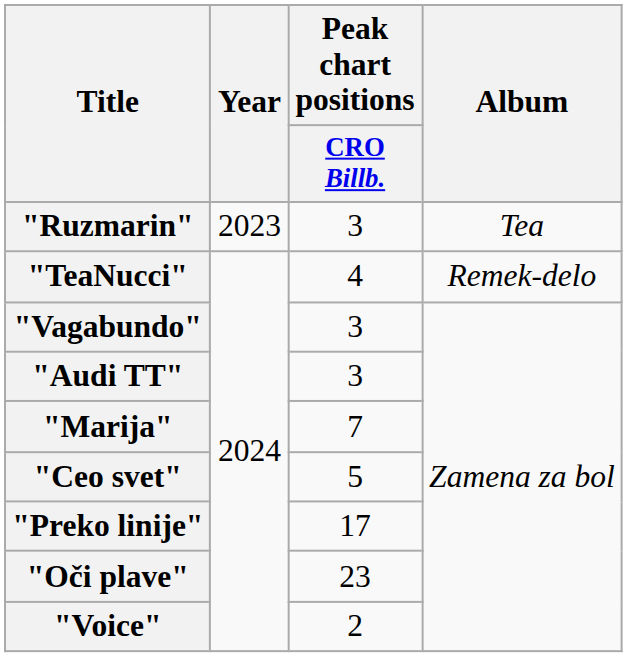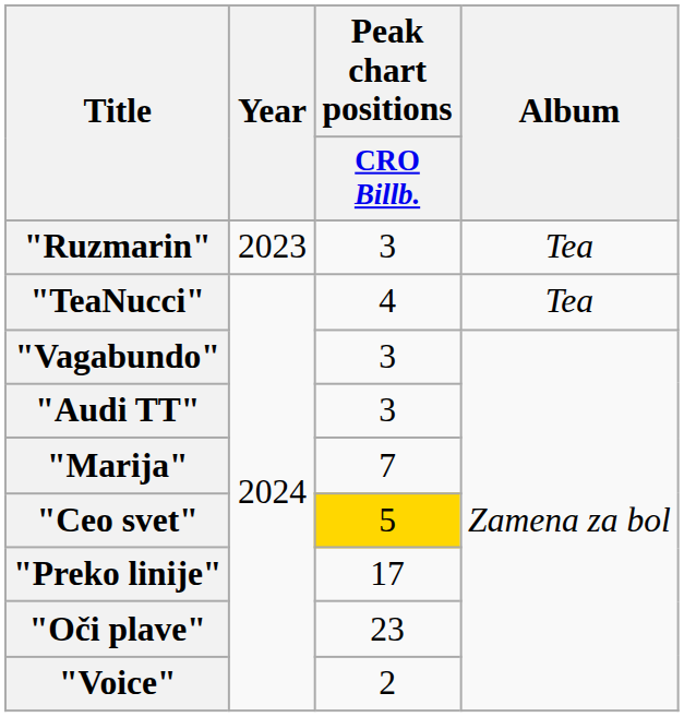 <table class="wikitable plainrowheaders" style="text-align:center;">
 <tr>
 <th scope="col" rowspan="2">Title</th>
 <th scope="col" rowspan="2">Year</th>
 <th scope="col" colspan="1">Peak chart positions</th>
 <th scope="col" rowspan="2">Album</th>
 </tr>
 <tr>
 <th scope="col" style="width:3em; font-size:85%;"><a href='#'>CRO<br><em>Billb.</em></a><br></th>
 </tr>
 <tr>
 <th scope="row">"Ruzmarin"<br></th>
 <td>2023</td>
 <td>3</td>
 <td><em>Tea</em></td>
 </tr>
 <tr>
 <th scope="row">"TeaNucci"<br></th>
 <td rowspan="8">2024</td>
 <td>4</td>
-<td><em>Remek-delo</em></td>
+<td><em>Tea</em></td>
 </tr>
 <tr>
 <th scope="row">"Vagabundo"<br></th>
 <td>3</td>
 <td rowspan="7"><em>Zamena za bol</em></td>
 </tr>
 <tr>
 <th scope="row">"Audi TT"</th>
 <td>3</td>
 </tr>
 <tr>
 <th scope="row">"Marija"</th>
 <td>7</td>
 </tr>
 <tr>
 <th scope="row">"Ceo svet"<br></th>
-<td>5</td>
+<td style="background: gold;">5</td>
 </tr>
 <tr>
 <th scope="row">"Preko linije"<br></th>
 <td>17</td>
 </tr>
 <tr>
 <th scope="row">"Oči plave"</th>
 <td>23</td>
 </tr>
 <tr>
 <th scope="row">"Voice"</th>
 <td>2</td>
 </tr>
 </table>
